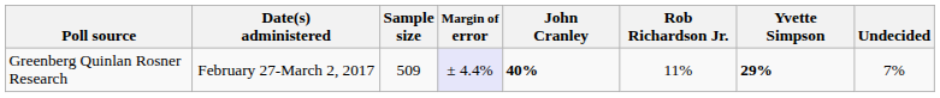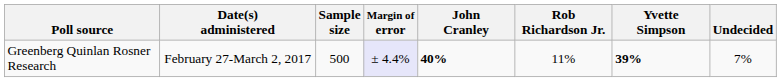 <table class="wikitable">
 <tr valign= bottom>
 <th style="width:180px;">Poll source</th>
 <th style="width:180px;">Date(s)<br>administered</th>
 <th class=small>Sample<br>size</th>
 <th class=small><small>Margin of</small><br>error</th>
 <th style="width:110px;">John<br>Cranley</th>
 <th style="width:110px;">Rob<br>Richardson Jr.</th>
 <th style="width:110px;">Yvette<br>Simpson</th>
 <th>Undecided</th>
 </tr>
 <tr>
 <td>Greenberg Quinlan Rosner Research</td>
 <td align=center>February 27-March 2, 2017</td>
-<td align=center>509</td>
+<td align=center>500</td>
 <td align=center style="background: lavender;">± 4.4%</td>
 <td><strong>40%</strong></td>
 <td align=center>11%</td>
-<td><strong>29%</strong></td>
+<td><strong>39%</strong></td>
 <td align=center>7%</td>
 </tr>
 </table>
